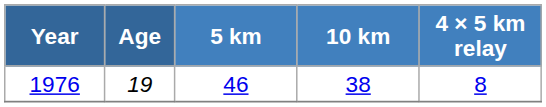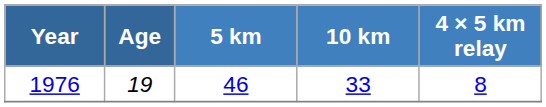 <table class="wikitable" style="font-size:95%; text-align:center; border:grey solid 1px; border-collapse:collapse; background:#ffffff;">
 <tr>
 <th style="background-color:#369; color:white; width:60px;"> Year </th>
 <th style="background-color:#369; color:white; width:40px;"> Age </th>
 <th style="background-color:#4180be; color:white; width:75px;"> 5 km </th>
 <th style="background-color:#4180be; color:white; width:75px;"> 10 km </th>
 <th style="background-color:#4180be; color:white; width:75px;"> 4 × 5 km <br> relay </th>
 </tr>
 <tr>
 <td><a href='#'>1976</a></td>
 <td><em>19</em></td>
 <td><a href='#'>46</a></td>
-<td><a href='#'>38</a></td>
+<td><a href='#'>33</a></td>
 <td><a href='#'>8</a></td>
 </tr>
 <tr>
 </tr>
 </table>
